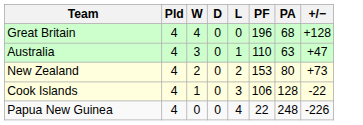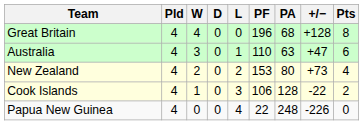 <table class="wikitable" style="text-align:center">
 <tr>
 <th width="200">Team</th>
 <th width="20">Pld</th>
 <th width="20">W</th>
 <th width="20">D</th>
 <th width="20">L</th>
 <th width="20">PF</th>
 <th width="20">PA</th>
 <th width="32">+/−</th>
+<th width="20">Pts</th>
 </tr>
 <tr style="background:#cfc">
 <td style="text-align:left;">Great Britain</td>
 <td>4</td>
 <td>4</td>
 <td>0</td>
 <td>0</td>
 <td>196</td>
 <td>68</td>
 <td>+128</td>
+<td>8</td>
 </tr>
 <tr style="background:#cfc">
 <td style="text-align:left;">Australia</td>
 <td>4</td>
 <td>3</td>
 <td>0</td>
 <td>1</td>
 <td>110</td>
 <td>63</td>
 <td>+47</td>
+<td>6</td>
 </tr>
 <tr style="background:#FFD">
 <td style="text-align:left;">New Zealand</td>
 <td>4</td>
 <td>2</td>
 <td>0</td>
 <td>2</td>
 <td>153</td>
 <td>80</td>
 <td>+73</td>
+<td>4</td>
 </tr>
 <tr style="background:#FFD">
 <td style="text-align:left;">Cook Islands</td>
 <td>4</td>
 <td>1</td>
 <td>0</td>
 <td>3</td>
 <td>106</td>
 <td>128</td>
 <td>-22</td>
+<td>2</td>
 </tr>
 <tr>
 <td style="text-align:left;">Papua New Guinea</td>
 <td>4</td>
 <td>0</td>
 <td>0</td>
 <td>4</td>
 <td>22</td>
 <td>248</td>
 <td>-226</td>
+<td>0</td>
 </tr>
 </table>
